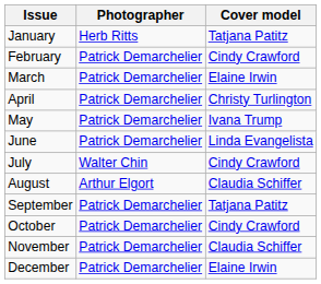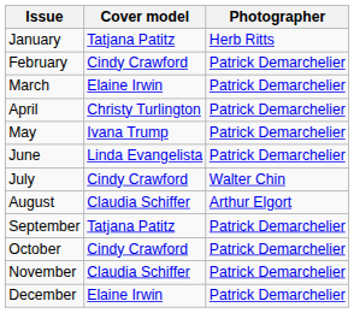 <table class="sortable wikitable">
 <tr>
 <th>Issue</th>
+<th>Cover model</th>
 <th>Photographer</th>
-<th>Cover model</th>
 </tr>
 <tr>
 <td>January</td>
+<td><a href='#'>Tatjana Patitz</a></td>
 <td><a href='#'>Herb Ritts</a></td>
-<td><a href='#'>Tatjana Patitz</a></td>
 </tr>
 <tr>
 <td>February</td>
+<td><a href='#'>Cindy Crawford</a></td>
 <td><a href='#'>Patrick Demarchelier</a></td>
-<td><a href='#'>Cindy Crawford</a></td>
 </tr>
 <tr>
 <td>March</td>
+<td><a href='#'>Elaine Irwin</a></td>
 <td><a href='#'>Patrick Demarchelier</a></td>
-<td><a href='#'>Elaine Irwin</a></td>
 </tr>
 <tr>
 <td>April</td>
+<td><a href='#'>Christy Turlington</a></td>
 <td><a href='#'>Patrick Demarchelier</a></td>
-<td><a href='#'>Christy Turlington</a></td>
 </tr>
 <tr>
 <td>May</td>
+<td><a href='#'>Ivana Trump</a></td>
 <td><a href='#'>Patrick Demarchelier</a></td>
-<td><a href='#'>Ivana Trump</a></td>
 </tr>
 <tr>
 <td>June</td>
+<td><a href='#'>Linda Evangelista</a></td>
 <td><a href='#'>Patrick Demarchelier</a></td>
-<td><a href='#'>Linda Evangelista</a></td>
 </tr>
 <tr>
 <td>July</td>
+<td><a href='#'>Cindy Crawford</a></td>
 <td><a href='#'>Walter Chin</a></td>
-<td><a href='#'>Cindy Crawford</a></td>
 </tr>
 <tr>
 <td>August</td>
+<td><a href='#'>Claudia Schiffer</a></td>
 <td><a href='#'>Arthur Elgort</a></td>
-<td><a href='#'>Claudia Schiffer</a></td>
 </tr>
 <tr>
 <td>September</td>
+<td><a href='#'>Tatjana Patitz</a></td>
 <td><a href='#'>Patrick Demarchelier</a></td>
-<td><a href='#'>Tatjana Patitz</a></td>
 </tr>
 <tr>
 <td>October</td>
+<td><a href='#'>Cindy Crawford</a></td>
 <td><a href='#'>Patrick Demarchelier</a></td>
-<td><a href='#'>Cindy Crawford</a></td>
 </tr>
 <tr>
 <td>November</td>
+<td><a href='#'>Claudia Schiffer</a></td>
 <td><a href='#'>Patrick Demarchelier</a></td>
-<td><a href='#'>Claudia Schiffer</a></td>
 </tr>
 <tr>
 <td>December</td>
+<td><a href='#'>Elaine Irwin</a></td>
 <td><a href='#'>Patrick Demarchelier</a></td>
-<td><a href='#'>Elaine Irwin</a></td>
 </tr>
 </table>
